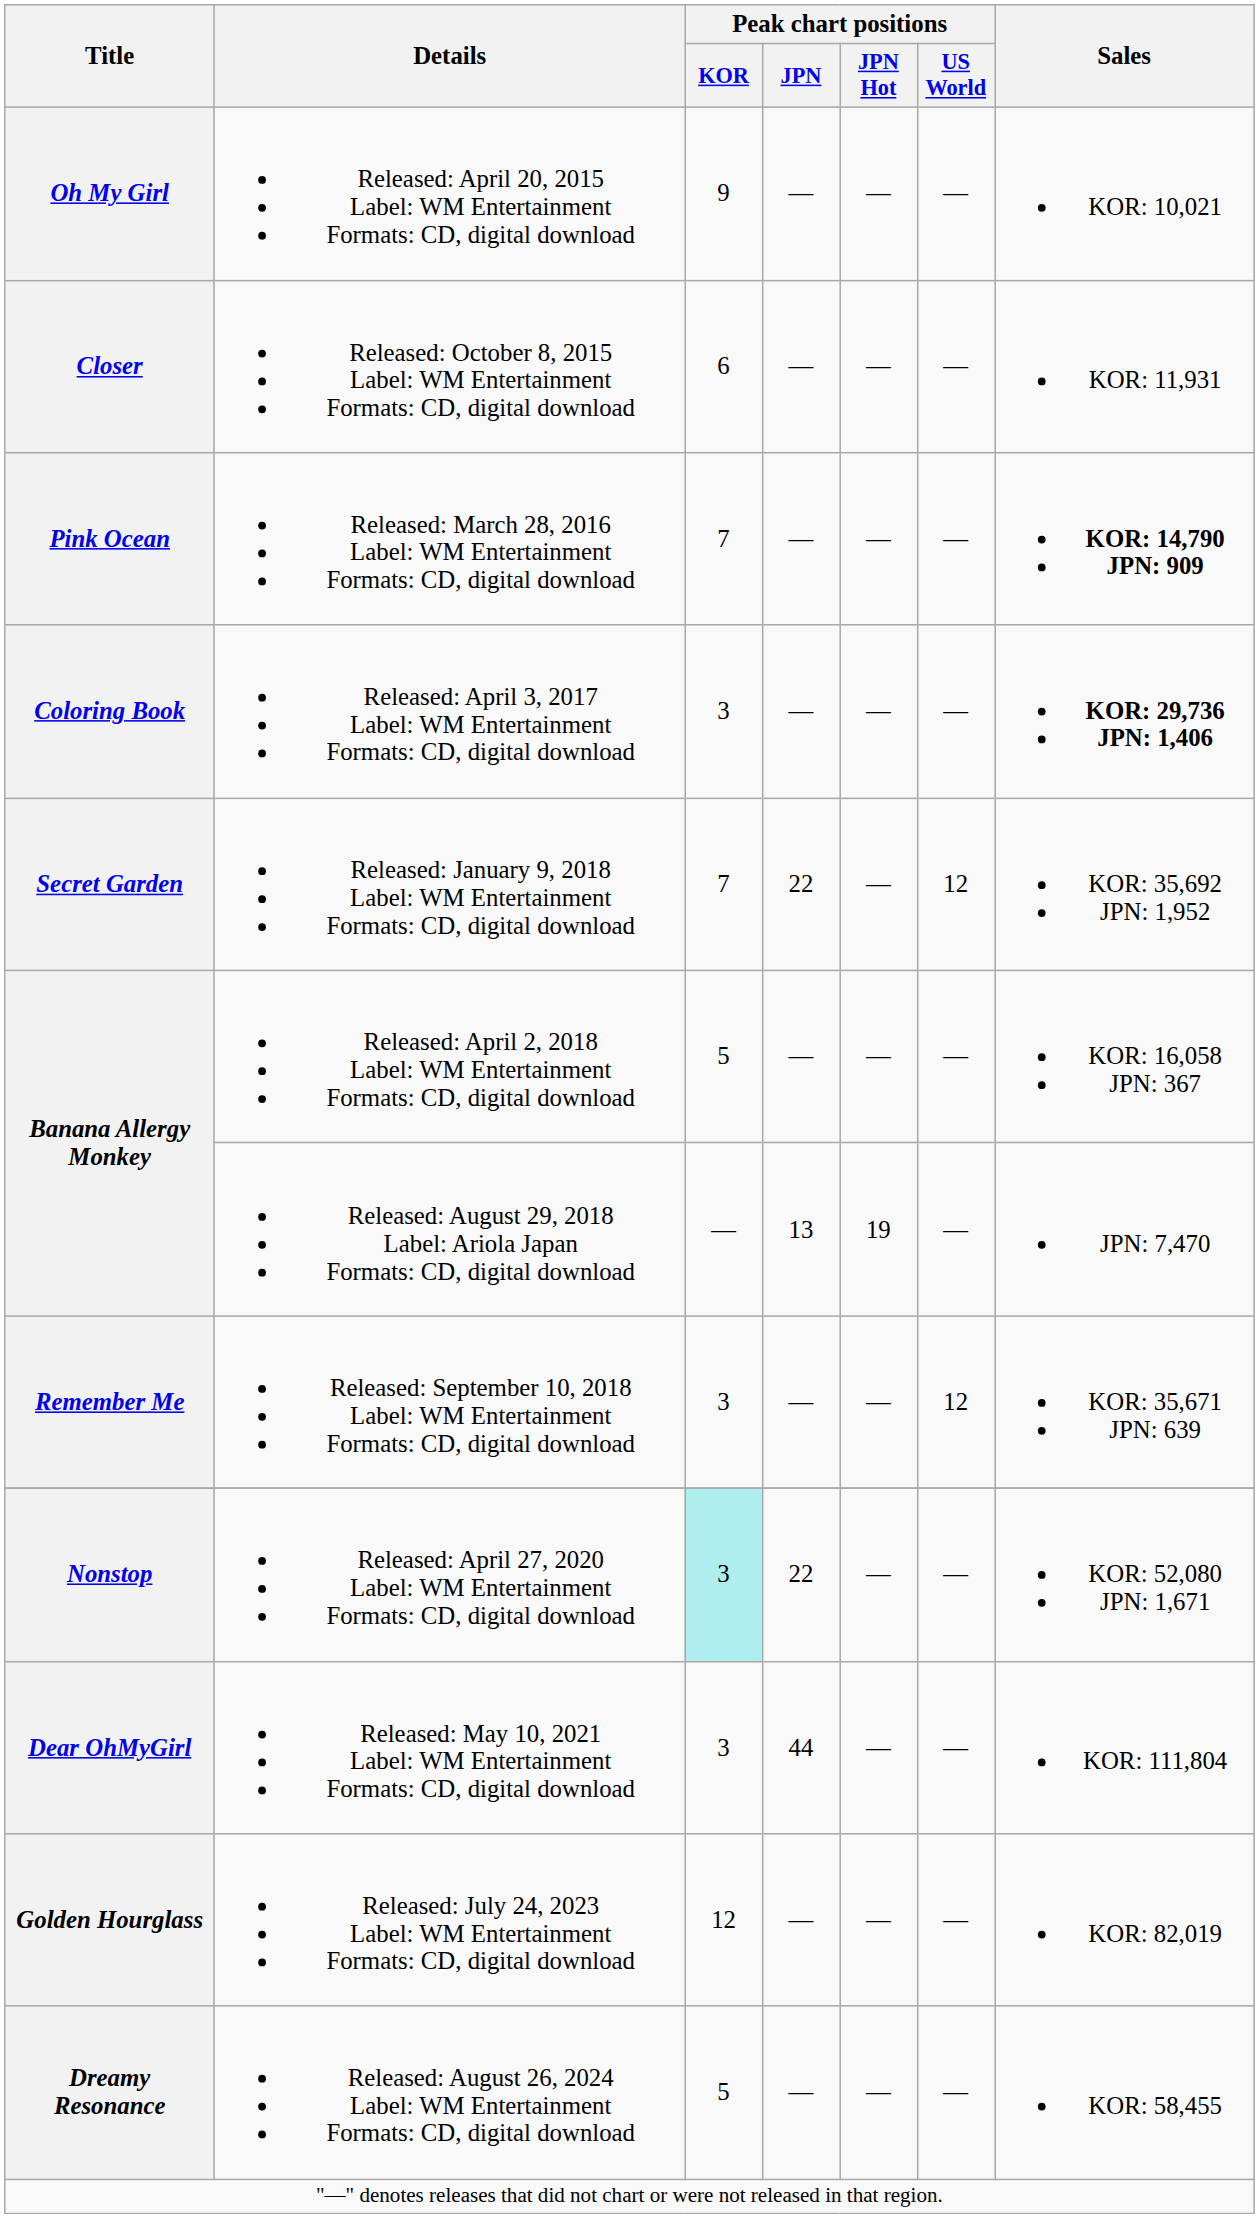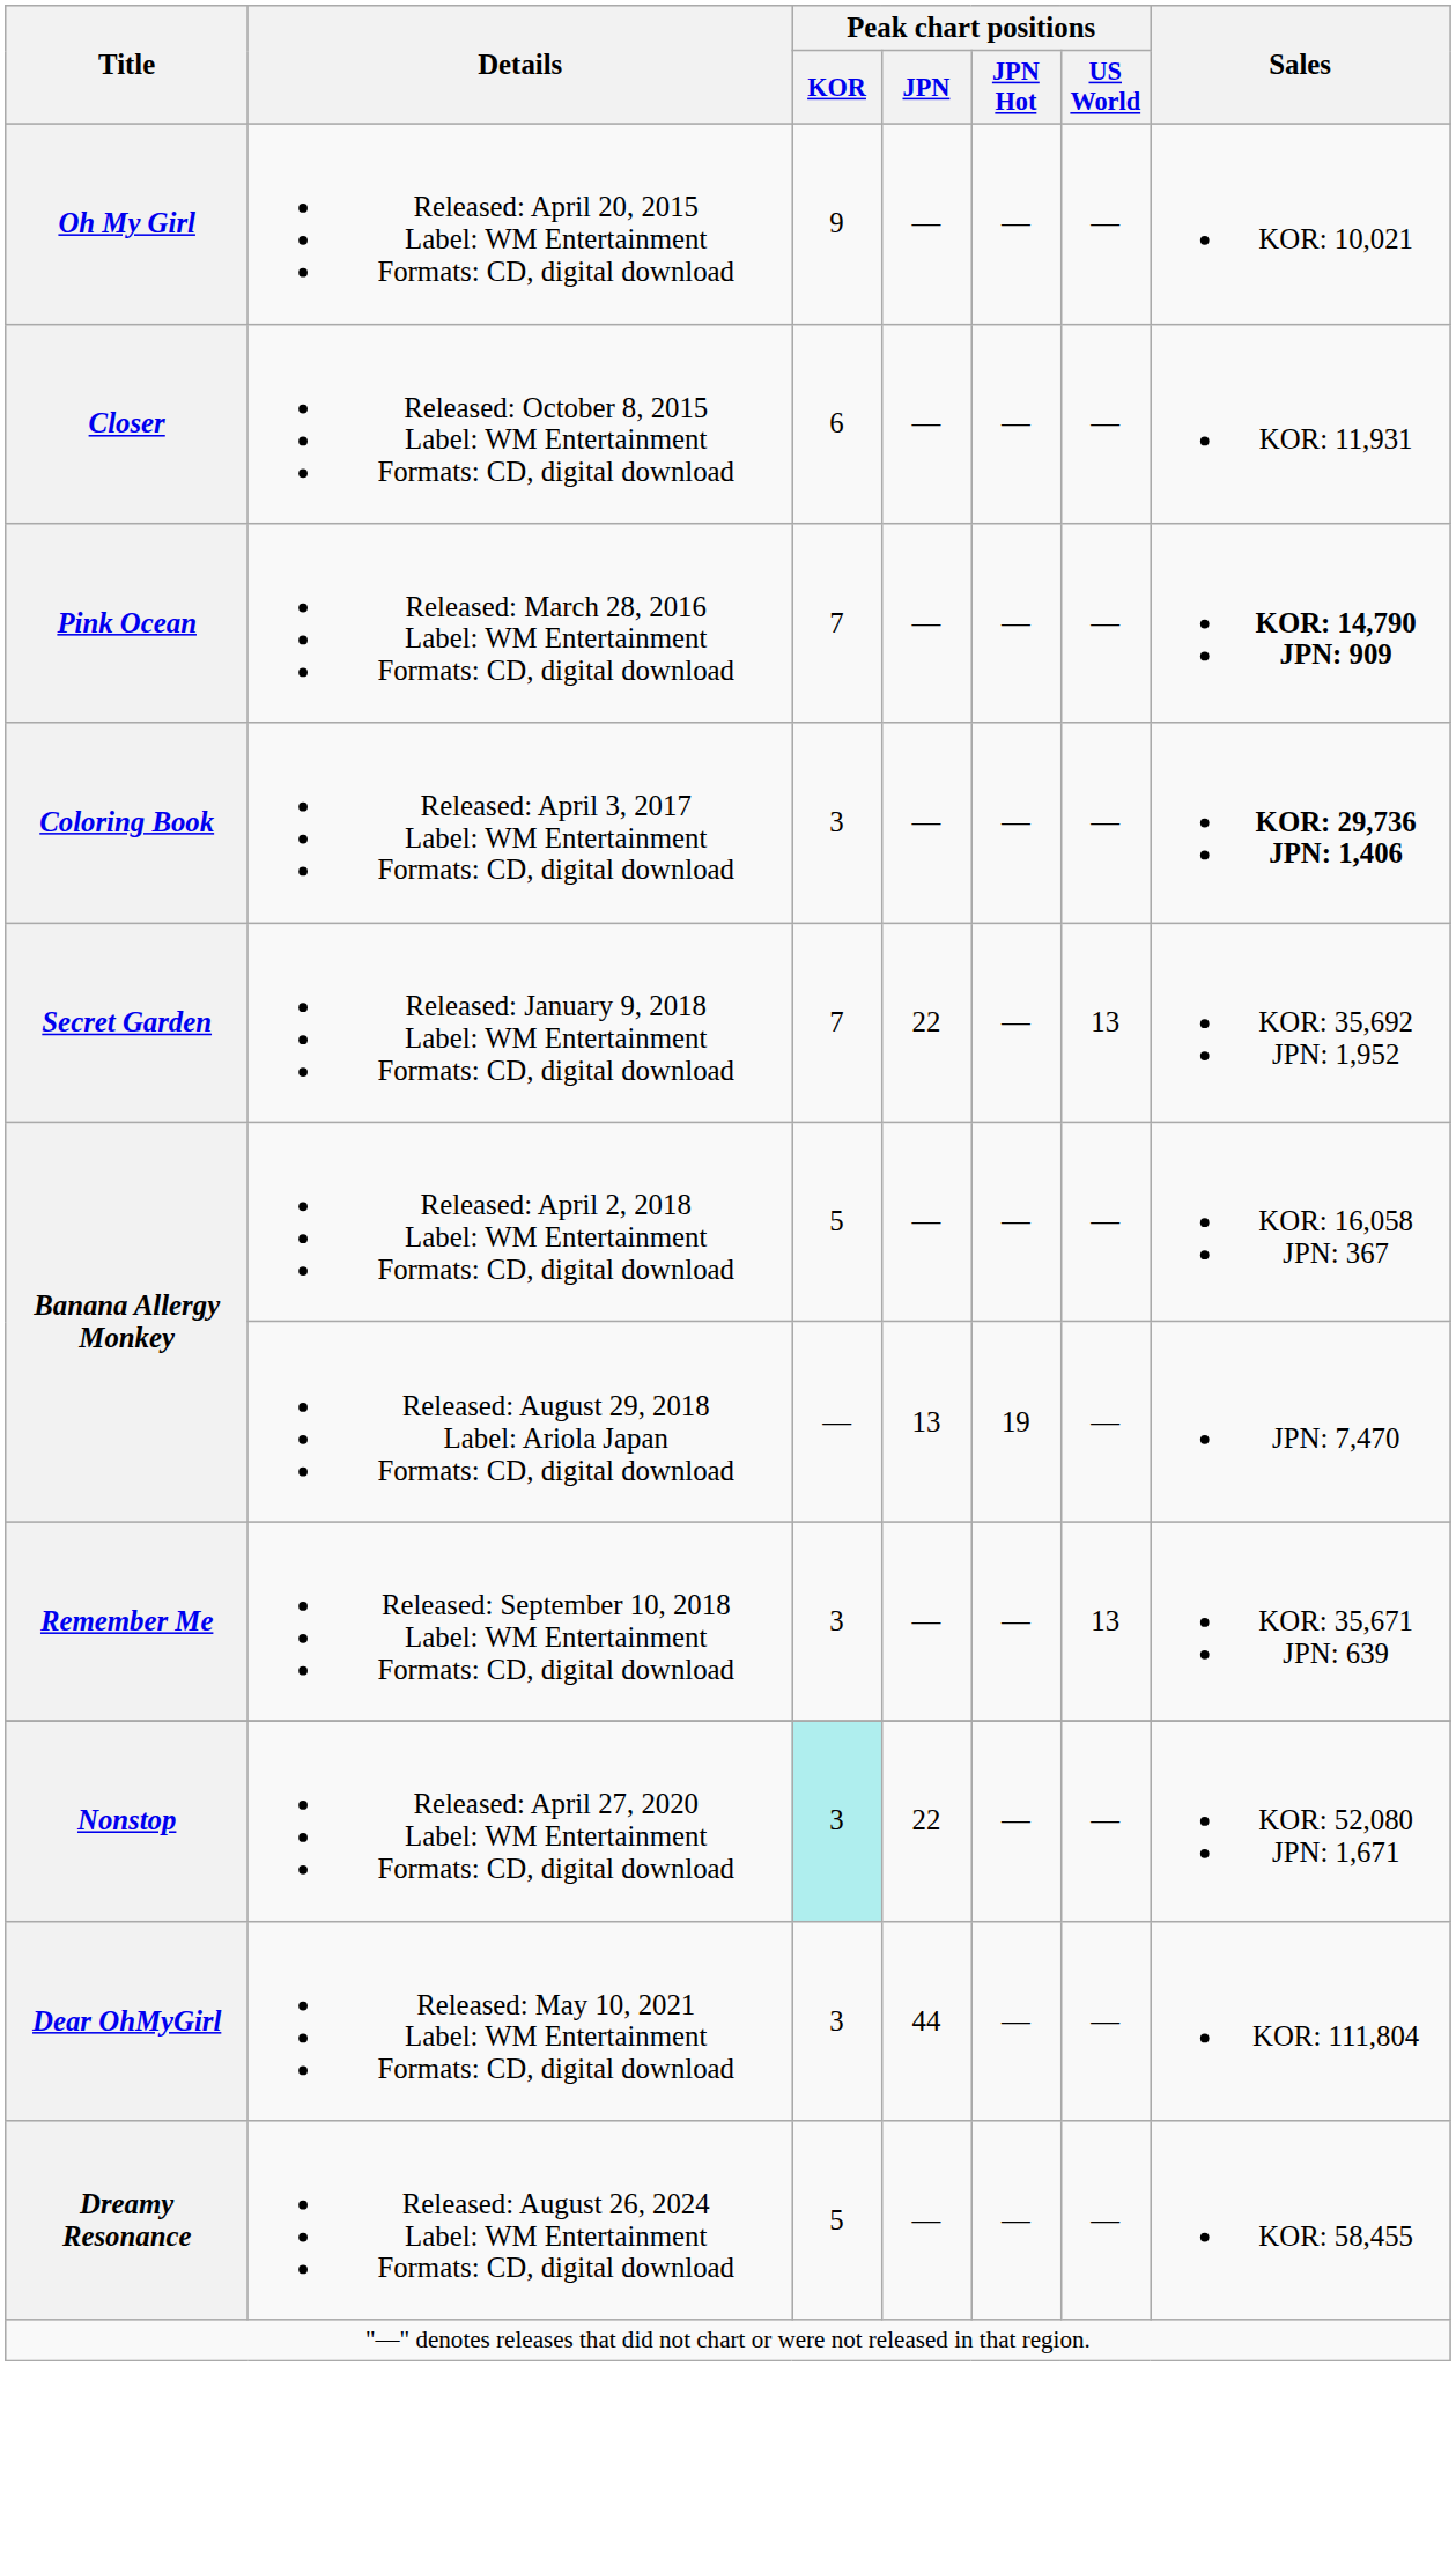 <table class="wikitable plainrowheaders" style="text-align:center;">
 <tr>
 <th scope="col" rowspan="2" style="width:8em;">Title</th>
 <th scope="col" rowspan="2" style="width:18.5em;">Details</th>
 <th scope="col" colspan="4">Peak chart positions</th>
 <th scope="col" rowspan="2" style="width:10em;">Sales</th>
 </tr>
 <tr>
 <th scope="col" style="width:3em;font-size:90%;"><a href='#'>KOR</a><br></th>
 <th scope="col" style="width:3em;font-size:90%;"><a href='#'>JPN</a><br></th>
 <th scope="col" style="width:3em;font-size:90%;"><a href='#'>JPN<br>Hot</a><br></th>
 <th scope="col" style="width:3em;font-size:90%;"><a href='#'>US World</a><br></th>
 </tr>
 <tr>
 <th scope="row"><em><a href='#'>Oh My Girl</a></em></th>
 <td><br><ul><li>Released: April 20, 2015 </li><li>Label: WM Entertainment</li><li>Formats: CD, digital download</li></ul></td>
 <td>9</td>
 <td>—</td>
 <td>—</td>
 <td>—</td>
 <td><br><ul><li>KOR: 10,021</li></ul></td>
 </tr>
 <tr>
 <th scope="row"><em><a href='#'>Closer</a></em></th>
 <td><br><ul><li>Released: October 8, 2015 </li><li>Label: WM Entertainment</li><li>Formats: CD, digital download</li></ul></td>
 <td>6</td>
 <td>—</td>
 <td>—</td>
 <td>—</td>
 <td><br><ul><li>KOR: 11,931</li></ul></td>
 </tr>
 <tr>
 <th scope="row"><em><a href='#'>Pink Ocean</a></em></th>
 <td><br><ul><li>Released: March 28, 2016 </li><li>Label: WM Entertainment</li><li>Formats: CD, digital download</li></ul></td>
 <td>7</td>
 <td>—</td>
 <td>—</td>
 <td>—</td>
 <td><strong><br><ul><li>KOR: 14,790</li><li>JPN: 909</li></ul></strong></td>
 </tr>
 <tr>
 <th scope="row"><em><a href='#'>Coloring Book</a></em></th>
 <td><br><ul><li>Released: April 3, 2017 </li><li>Label: WM Entertainment</li><li>Formats: CD, digital download</li></ul></td>
 <td>3</td>
 <td>—</td>
 <td>—</td>
 <td>—</td>
 <td><strong><br><ul><li>KOR: 29,736</li><li>JPN: 1,406</li></ul></strong></td>
 </tr>
 <tr>
 <th scope="row"><em><a href='#'>Secret Garden</a></em></th>
 <td><br><ul><li>Released: January 9, 2018 </li><li>Label: WM Entertainment</li><li>Formats: CD, digital download</li></ul></td>
 <td>7</td>
 <td>22</td>
 <td>—</td>
-<td>12</td>
+<td>13</td>
 <td><br><ul><li>KOR: 35,692</li><li>JPN: 1,952</li></ul></td>
 </tr>
 <tr>
 <th scope="row" rowspan="2"><em>Banana Allergy Monkey</em><br></th>
 <td><br><ul><li>Released: April 2, 2018 </li><li>Label: WM Entertainment</li><li>Formats: CD, digital download</li></ul></td>
 <td>5</td>
 <td>—</td>
 <td>—</td>
 <td>—</td>
 <td><br><ul><li>KOR: 16,058</li><li>JPN: 367</li></ul></td>
 </tr>
 <tr>
 <td><br><ul><li>Released: August 29, 2018 </li><li>Label: Ariola Japan</li><li>Formats: CD, digital download</li></ul></td>
 <td>—</td>
 <td>13</td>
 <td>19</td>
 <td>—</td>
 <td><br><ul><li>JPN: 7,470</li></ul></td>
 </tr>
 <tr>
 <th scope="row"><em><a href='#'>Remember Me</a></em></th>
 <td><br><ul><li>Released: September 10, 2018 </li><li>Label: WM Entertainment</li><li>Formats: CD, digital download</li></ul></td>
 <td>3</td>
 <td>—</td>
 <td>—</td>
-<td>12</td>
+<td>13</td>
 <td><br><ul><li>KOR: 35,671</li><li>JPN: 639</li></ul></td>
 </tr>
 <tr>
 </tr>
 <tr>
 <th scope="row"><em><a href='#'>Nonstop</a></em></th>
 <td><br><ul><li>Released: April 27, 2020 </li><li>Label: WM Entertainment</li><li>Formats: CD, digital download</li></ul></td>
 <td style="background: paleturquoise;">3</td>
 <td>22</td>
 <td>—</td>
 <td>—</td>
 <td><br><ul><li>KOR: 52,080</li><li>JPN: 1,671</li></ul></td>
 </tr>
 <tr>
 <th scope="row"><em><a href='#'>Dear OhMyGirl</a></em></th>
 <td><br><ul><li>Released: May 10, 2021 </li><li>Label: WM Entertainment</li><li>Formats: CD, digital download</li></ul></td>
 <td>3</td>
 <td>44</td>
 <td>—</td>
 <td>—</td>
 <td><br><ul><li>KOR: 111,804</li></ul></td>
 </tr>
 <tr>
-<th scope="row"><em>Golden Hourglass</em></th>
-<td><br><ul><li>Released: July 24, 2023 </li><li>Label: WM Entertainment</li><li>Formats: CD, digital download</li></ul></td>
-<td>12</td>
-<td>—</td>
-<td>—</td>
-<td>—</td>
-<td><br><ul><li>KOR: 82,019</li></ul></td>
-</tr>
-<tr>
 <th scope="row"><em>Dreamy Resonance</em></th>
 <td><br><ul><li>Released: August 26, 2024 </li><li>Label: WM Entertainment</li><li>Formats: CD, digital download</li></ul></td>
 <td>5</td>
 <td>—</td>
 <td>—</td>
 <td>—</td>
 <td><br><ul><li>KOR: 58,455</li></ul></td>
 </tr>
 <tr>
 <td colspan="7" style="font-size:85%;">"—" denotes releases that did not chart or were not released in that region.</td>
 </tr>
 </table>
